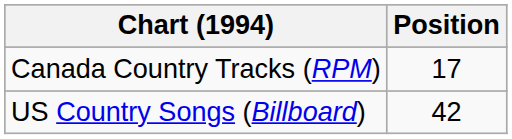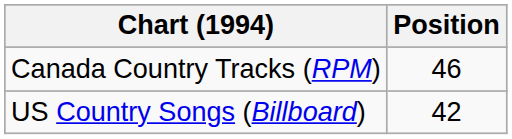 <table class="wikitable sortable">
 <tr>
 <th scope="col">Chart (1994)</th>
 <th scope="col">Position</th>
 </tr>
 <tr>
 <td>Canada Country Tracks (<em><a href='#'>RPM</a></em>)</td>
-<td align="center">17</td>
+<td align="center">46</td>
 </tr>
 <tr>
 <td>US <a href='#'>Country Songs</a> (<em><a href='#'>Billboard</a></em>)</td>
 <td align="center">42</td>
 </tr>
 </table>
